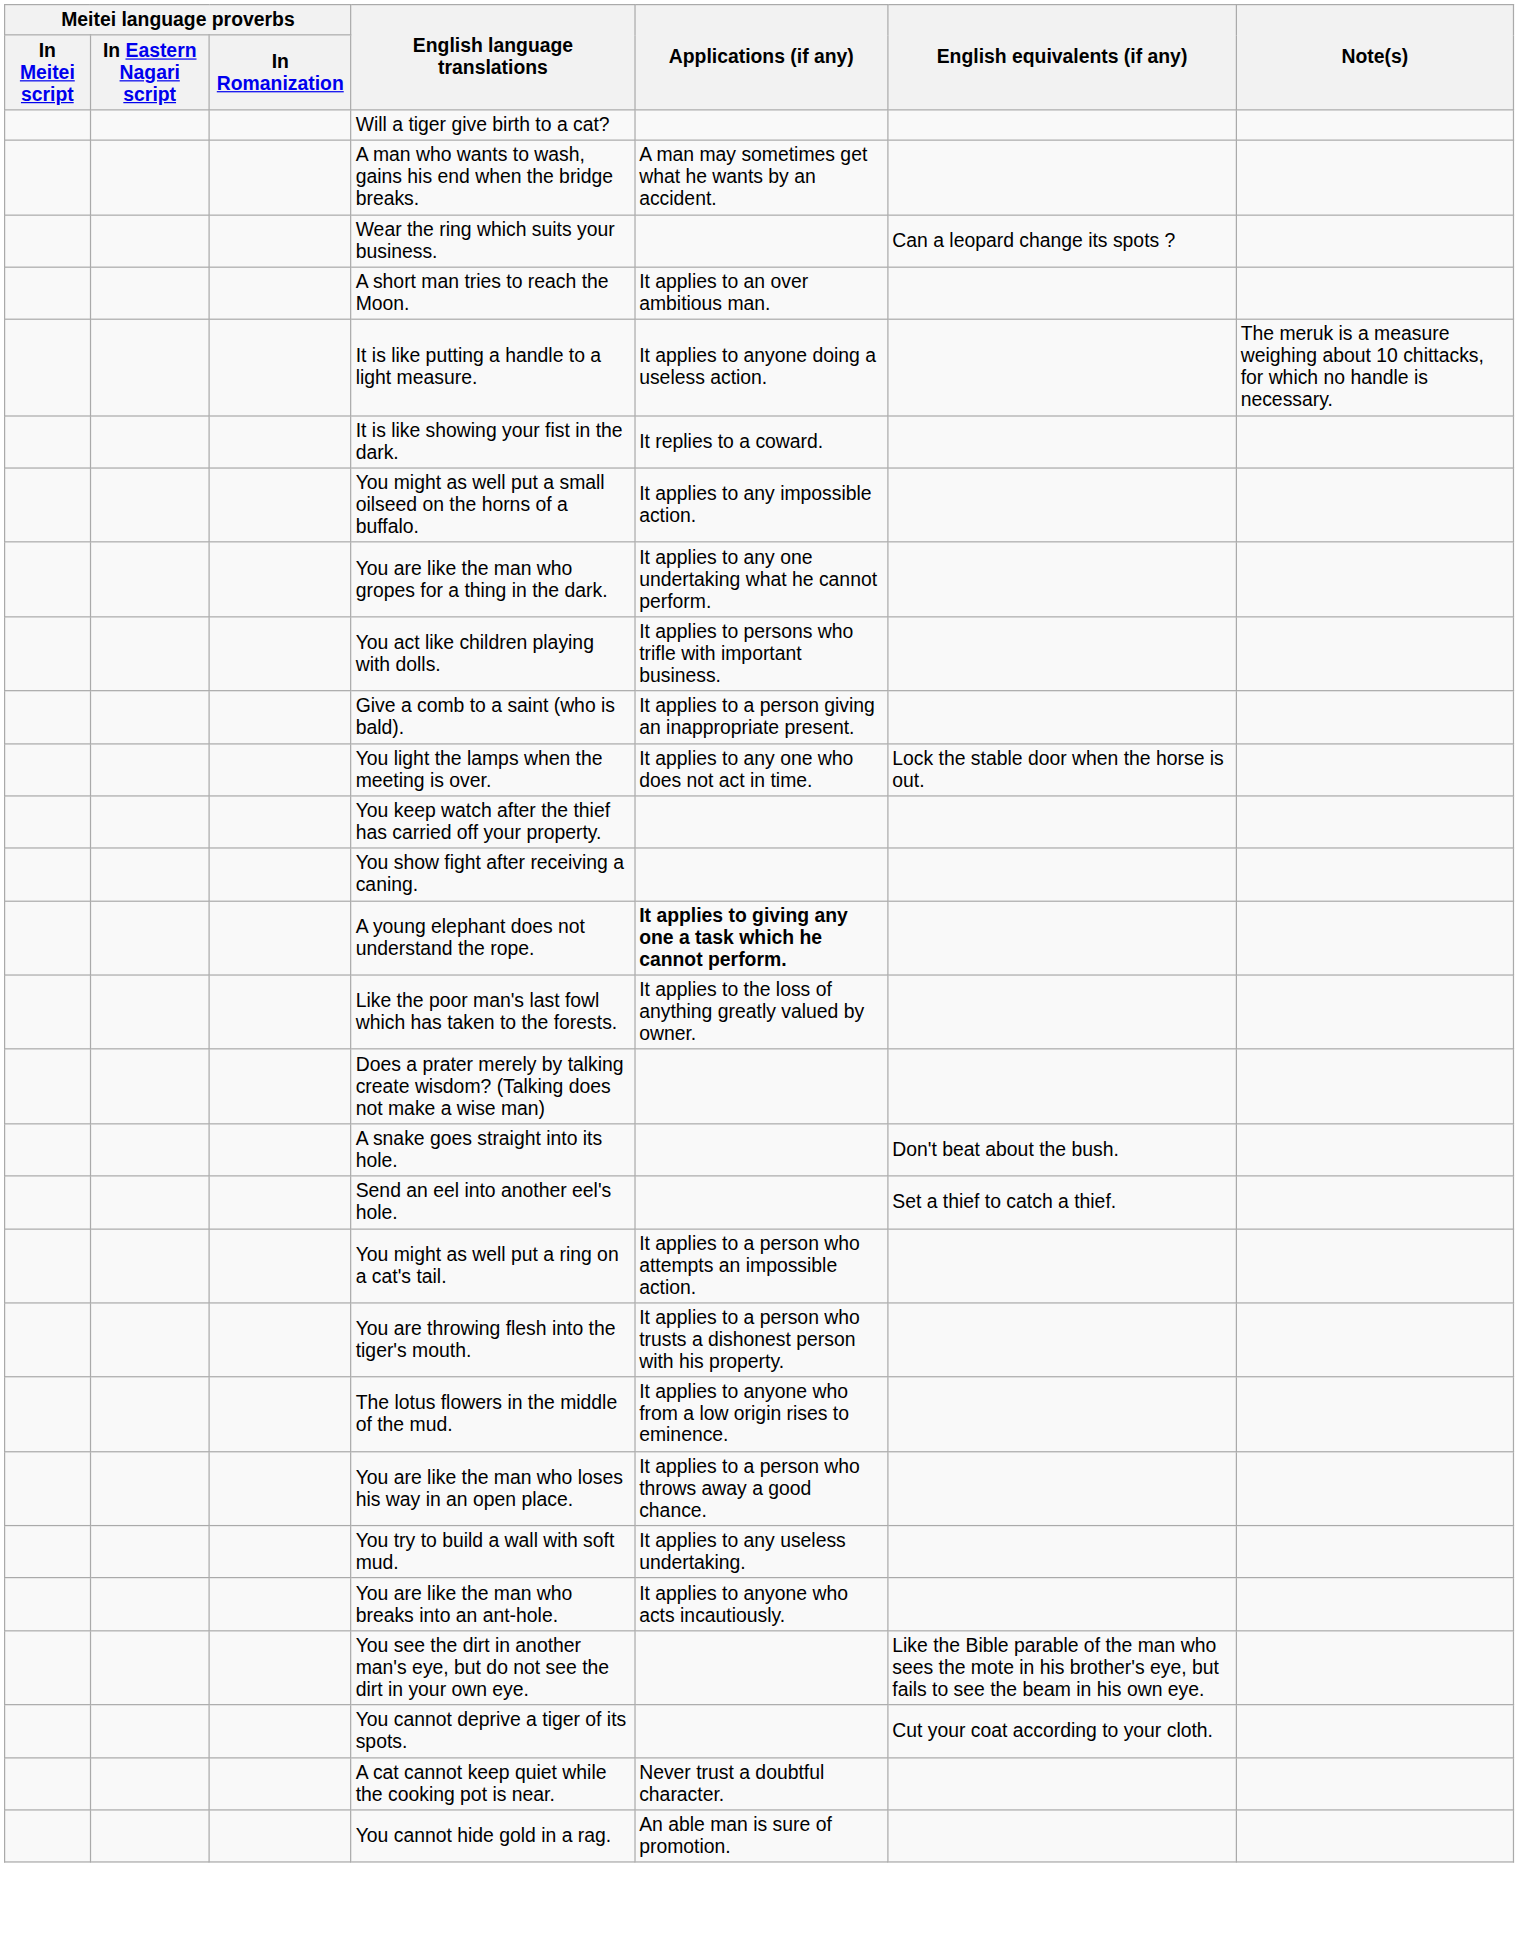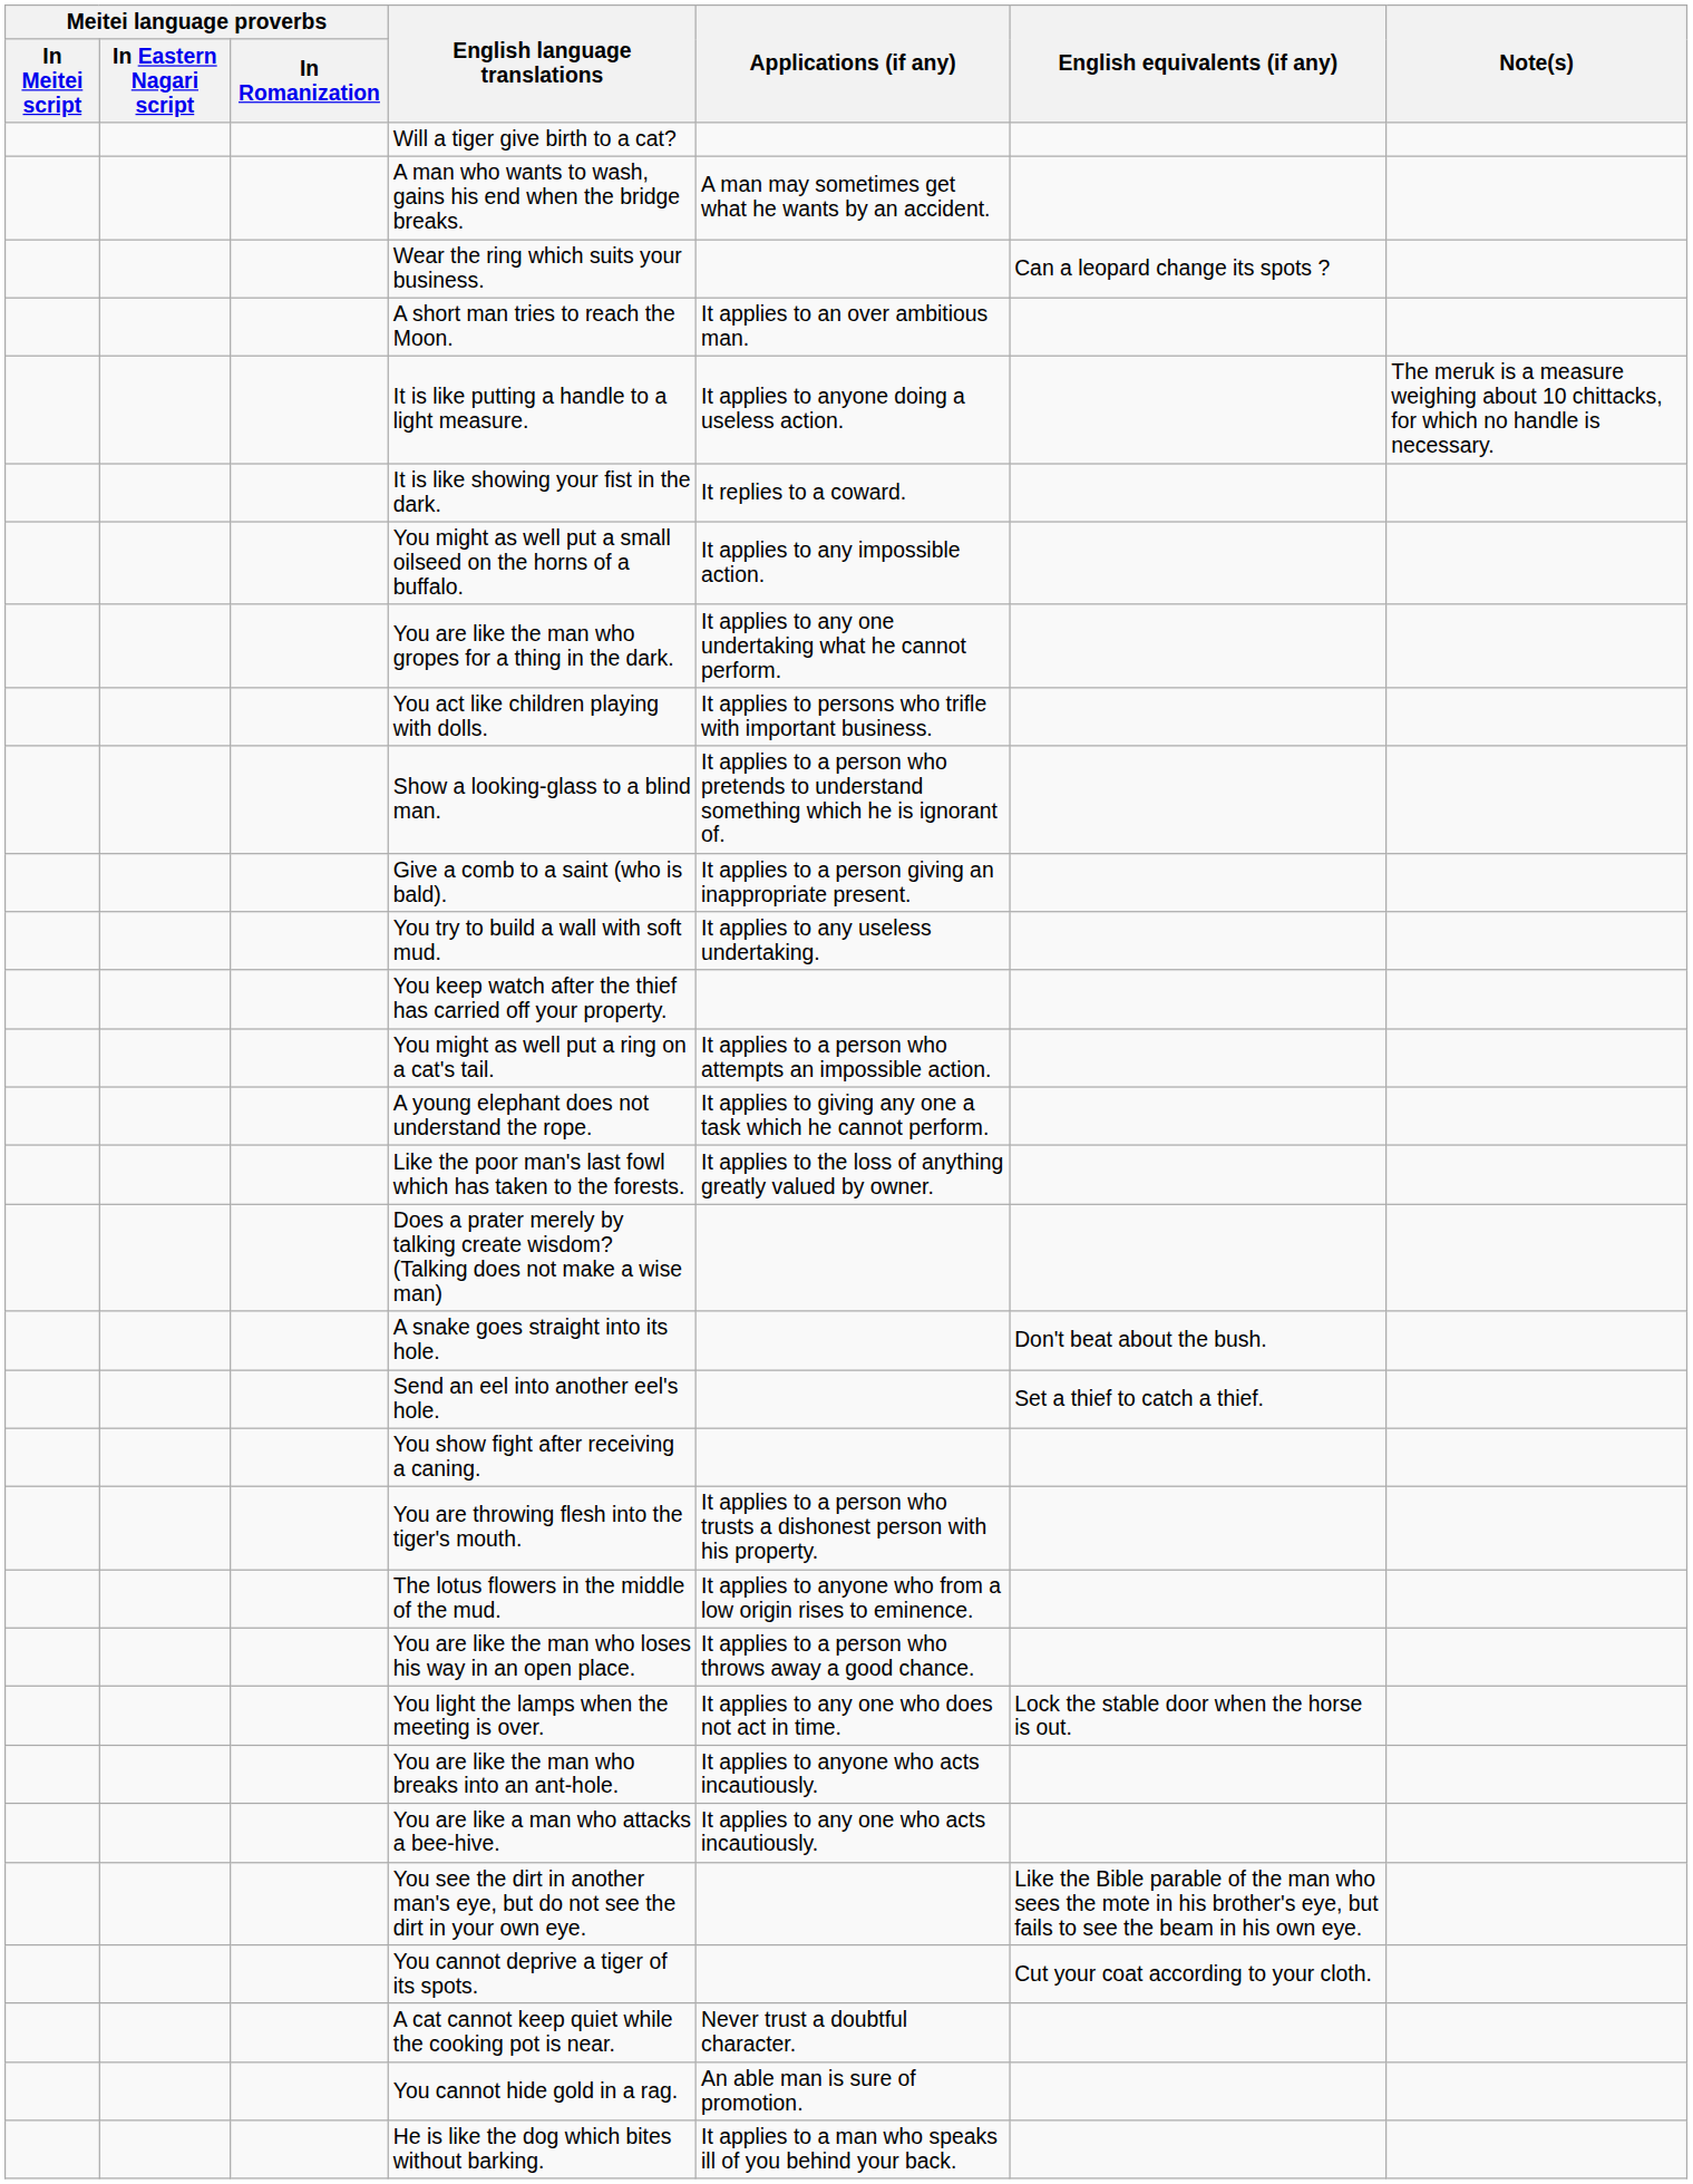 <table class="wikitable">
 <tr>
 <th colspan="3">Meitei language proverbs</th>
 <th rowspan="2">English language translations</th>
 <th rowspan="2">Applications (if any)</th>
 <th rowspan="2">English equivalents (if any)</th>
 <th rowspan="2">Note(s)</th>
 </tr>
 <tr>
 <th>In <a href='#'>Meitei script</a></th>
 <th>In <a href='#'>Eastern Nagari script</a></th>
 <th>In <a href='#'>Romanization</a></th>
 </tr>
 <tr>
 <td></td>
 <td></td>
 <td></td>
 <td>Will a tiger give birth to a cat?</td>
 <td></td>
 <td></td>
 <td></td>
 </tr>
 <tr>
 <td></td>
 <td></td>
 <td></td>
 <td>A man who wants to wash, gains his end when the bridge breaks.</td>
 <td>A man may sometimes get what he wants by an accident.</td>
 <td></td>
 <td></td>
 </tr>
 <tr>
 <td></td>
 <td></td>
 <td></td>
 <td>Wear the ring which suits your business.</td>
 <td></td>
 <td>Can a leopard change its spots ?</td>
 <td></td>
 </tr>
 <tr>
 <td></td>
 <td></td>
 <td></td>
 <td>A short man tries to reach the Moon.</td>
 <td>It applies to an over ambitious man.</td>
 <td></td>
 <td></td>
 </tr>
 <tr>
 <td></td>
 <td></td>
 <td></td>
 <td>It is like putting a handle to a light measure.</td>
 <td>It applies to anyone doing a useless action.</td>
 <td></td>
 <td>The meruk is a measure weighing about 10 chittacks, for which no handle is necessary.</td>
 </tr>
 <tr>
 <td></td>
 <td></td>
 <td></td>
 <td>It is like showing your fist in the dark.</td>
 <td>It replies to a coward.</td>
 <td></td>
 <td></td>
 </tr>
 <tr>
 <td></td>
 <td></td>
 <td></td>
 <td>You might as well put a small oilseed on the horns of a buffalo.</td>
 <td>It applies to any impossible action.</td>
 <td></td>
 <td></td>
 </tr>
 <tr>
 <td></td>
 <td></td>
 <td></td>
 <td>You are like the man who gropes for a thing in the dark.</td>
 <td>It applies to any one undertaking what he cannot perform.</td>
 <td></td>
 <td></td>
 </tr>
 <tr>
 <td></td>
 <td></td>
 <td></td>
 <td>You act like children playing with dolls.</td>
 <td>It applies to persons who trifle with important business.</td>
 <td></td>
 <td></td>
 </tr>
 <tr>
 <td></td>
 <td></td>
 <td></td>
+<td>Show a looking-glass to a blind man.</td>
+<td>It applies to a person who pretends to understand something which he is ignorant of.</td>
+<td></td>
+<td></td>
+</tr>
+<tr>
+<td></td>
+<td></td>
+<td></td>
 <td>Give a comb to a saint (who is bald).</td>
 <td>It applies to a person giving an inappropriate present.</td>
 <td></td>
 <td></td>
 </tr>
 <tr>
 <td></td>
 <td></td>
 <td></td>
-<td>You light the lamps when the meeting is over.</td>
-<td>It applies to any one who does not act in time.</td>
-<td>Lock the stable door when the horse is out.</td>
+<td>You try to build a wall with soft mud.</td>
+<td>It applies to any useless undertaking.</td>
+<td></td>
 <td></td>
 </tr>
 <tr>
 <td></td>
 <td></td>
 <td></td>
 <td>You keep watch after the thief has carried off your property.</td>
 <td></td>
 <td></td>
 <td></td>
 </tr>
 <tr>
 <td></td>
 <td></td>
 <td></td>
-<td>You show fight after receiving a caning.</td>
-<td></td>
+<td>You might as well put a ring on a cat's tail.</td>
+<td>It applies to a person who attempts an impossible action.</td>
 <td></td>
 <td></td>
 </tr>
 <tr>
 <td></td>
 <td></td>
 <td></td>
 <td>A young elephant does not understand the rope.</td>
-<td><strong>It applies to giving any one a task which he cannot perform.</strong></td>
+<td>It applies to giving any one a task which he cannot perform.</td>
 <td></td>
 <td></td>
 </tr>
 <tr>
 <td></td>
 <td></td>
 <td></td>
 <td>Like the poor man's last fowl which has taken to the forests.</td>
 <td>It applies to the loss of anything greatly valued by owner.</td>
 <td></td>
 <td></td>
 </tr>
 <tr>
 <td></td>
 <td></td>
 <td></td>
 <td>Does a prater merely by talking create wisdom? (Talking does not make a wise man)</td>
 <td></td>
 <td></td>
 <td></td>
 </tr>
 <tr>
 <td></td>
 <td></td>
 <td></td>
 <td>A snake goes straight into its hole.</td>
 <td></td>
 <td>Don't beat about the bush.</td>
 <td></td>
 </tr>
 <tr>
 <td></td>
 <td></td>
 <td></td>
 <td>Send an eel into another eel's hole.</td>
 <td></td>
 <td>Set a thief to catch a thief.</td>
 <td></td>
 </tr>
 <tr>
 <td></td>
 <td></td>
 <td></td>
-<td>You might as well put a ring on a cat's tail.</td>
-<td>It applies to a person who attempts an impossible action.</td>
+<td>You show fight after receiving a caning.</td>
+<td></td>
 <td></td>
 <td></td>
 </tr>
 <tr>
 <td></td>
 <td></td>
 <td></td>
 <td>You are throwing flesh into the tiger's mouth.</td>
 <td>It applies to a person who trusts a dishonest person with his property.</td>
 <td></td>
 <td></td>
 </tr>
 <tr>
 <td></td>
 <td></td>
 <td></td>
 <td>The lotus flowers in the middle of the mud.</td>
 <td>It applies to anyone who from a low origin rises to eminence.</td>
 <td></td>
 <td></td>
 </tr>
 <tr>
 <td></td>
 <td></td>
 <td></td>
 <td>You are like the man who loses his way in an open place.</td>
 <td>It applies to a person who throws away a good chance.</td>
 <td></td>
 <td></td>
 </tr>
 <tr>
 <td></td>
 <td></td>
 <td></td>
-<td>You try to build a wall with soft mud.</td>
-<td>It applies to any useless undertaking.</td>
-<td></td>
+<td>You light the lamps when the meeting is over.</td>
+<td>It applies to any one who does not act in time.</td>
+<td>Lock the stable door when the horse is out.</td>
 <td></td>
 </tr>
 <tr>
 <td></td>
 <td></td>
 <td></td>
 <td>You are like the man who breaks into an ant-hole.</td>
 <td>It applies to anyone who acts incautiously.</td>
+<td></td>
+<td></td>
+</tr>
+<tr>
+<td></td>
+<td></td>
+<td></td>
+<td>You are like a man who attacks a bee-hive.</td>
+<td>It applies to any one who acts incautiously.</td>
 <td></td>
 <td></td>
 </tr>
 <tr>
 <td></td>
 <td></td>
 <td></td>
 <td>You see the dirt in another man's eye, but do not see the dirt in your own eye.</td>
 <td></td>
 <td>Like the Bible parable of the man who sees the mote in his brother's eye, but fails to see the beam in his own eye.</td>
 <td></td>
 </tr>
 <tr>
 <td></td>
 <td></td>
 <td></td>
 <td>You cannot deprive a tiger of its spots.</td>
 <td></td>
 <td>Cut your coat according to your cloth.</td>
 <td></td>
 </tr>
 <tr>
 <td></td>
 <td></td>
 <td></td>
 <td>A cat cannot keep quiet while the cooking pot is near.</td>
 <td>Never trust a doubtful character.</td>
 <td></td>
 <td></td>
 </tr>
 <tr>
 <td></td>
 <td></td>
 <td></td>
 <td>You cannot hide gold in a rag.</td>
 <td>An able man is sure of promotion.</td>
 <td></td>
 <td></td>
 </tr>
+<tr>
+<td></td>
+<td></td>
+<td></td>
+<td>He is like the dog which bites without barking.</td>
+<td>It applies to a man who speaks ill of you behind your back.</td>
+<td></td>
+<td></td>
+</tr>
 </table>
